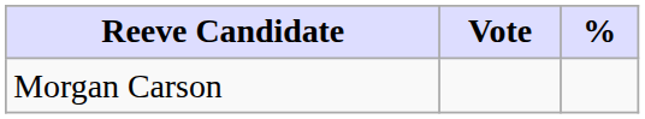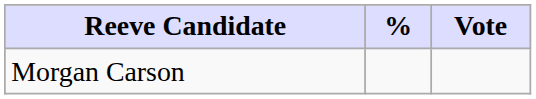 <table class="wikitable">
 <tr>
 <th style="background:#ddf; width:200px;">Reeve Candidate</th>
+<th style="background:#ddf; width:30px;">%</th>
 <th style="background:#ddf; width:50px;">Vote</th>
-<th style="background:#ddf; width:30px;">%</th>
 </tr>
 <tr>
 <td>Morgan Carson</td>
 <td></td>
 <td></td>
 </tr>
 </table>
